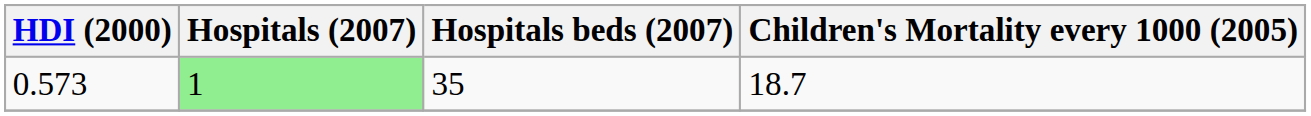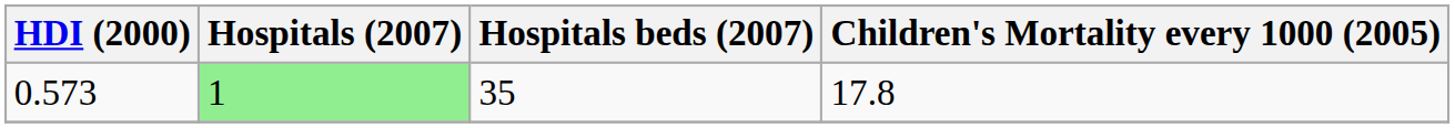 <table class="wikitable" border="1">
 <tr>
 <th><a href='#'>HDI</a> (2000)</th>
 <th>Hospitals (2007)</th>
 <th>Hospitals beds (2007)</th>
 <th>Children's Mortality every 1000 (2005)</th>
 </tr>
 <tr>
 <td>0.573</td>
 <td style="background: lightgreen;">1</td>
 <td>35</td>
-<td>18.7</td>
+<td>17.8</td>
 </tr>
 <tr>
 </tr>
 </table>
